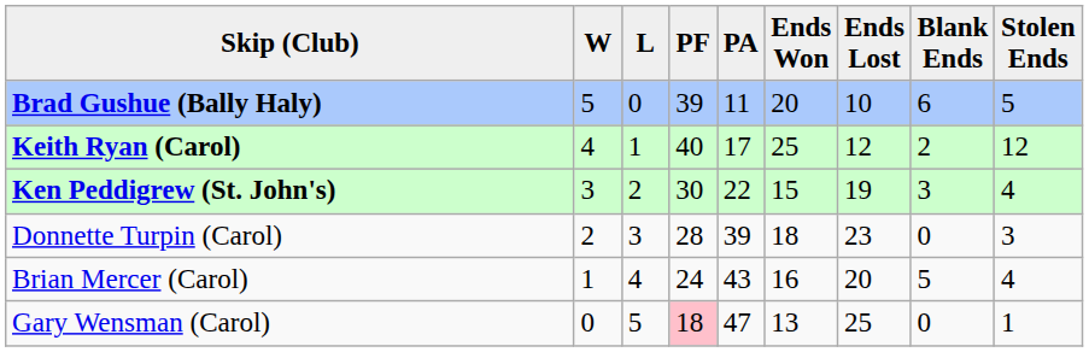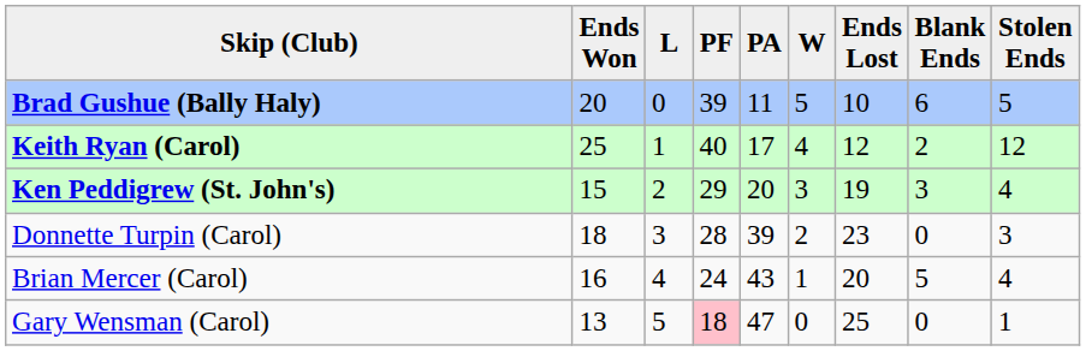 <table class="wikitable">
 <tr>
 <th style="background:#efefef; width:320px;">Skip (Club)</th>
-<th style="background:#efefef; width:20px;">W</th>
+<th style="background:#efefef; width:20px;">Ends <br> Won</th>
 <th style="background:#efefef; width:20px;">L</th>
 <th style="background:#efefef; width:20px;">PF</th>
 <th style="background:#efefef; width:20px;">PA</th>
-<th style="background:#efefef; width:20px;">Ends <br> Won</th>
+<th style="background:#efefef; width:20px;">W</th>
 <th style="background:#efefef; width:20px;">Ends <br> Lost</th>
 <th style="background:#efefef; width:20px;">Blank <br> Ends</th>
 <th style="background:#efefef; width:20px;">Stolen <br> Ends</th>
 </tr>
 <tr style="background:#aac9fc;">
 <td><strong><a href='#'>Brad Gushue</a> (Bally Haly)</strong></td>
-<td>5</td>
+<td>20</td>
 <td>0</td>
 <td>39</td>
 <td>11</td>
-<td>20</td>
+<td>5</td>
 <td>10</td>
 <td>6</td>
 <td>5</td>
 </tr>
 <tr style="background:#cfc;">
 <td><strong><a href='#'>Keith Ryan</a> (Carol)</strong></td>
-<td>4</td>
+<td>25</td>
 <td>1</td>
 <td>40</td>
 <td>17</td>
-<td>25</td>
+<td>4</td>
 <td>12</td>
 <td>2</td>
 <td>12</td>
 </tr>
 <tr style="background:#cfc;">
 <td><strong><a href='#'>Ken Peddigrew</a> (St. John's)</strong></td>
+<td>15</td>
+<td>2</td>
+<td>29</td>
+<td>20</td>
 <td>3</td>
-<td>2</td>
-<td>30</td>
-<td>22</td>
-<td>15</td>
 <td>19</td>
 <td>3</td>
 <td>4</td>
 </tr>
 <tr>
 <td><a href='#'>Donnette Turpin</a> (Carol)</td>
-<td>2</td>
+<td>18</td>
 <td>3</td>
 <td>28</td>
 <td>39</td>
-<td>18</td>
+<td>2</td>
 <td>23</td>
 <td>0</td>
 <td>3</td>
 </tr>
 <tr>
 <td><a href='#'>Brian Mercer</a> (Carol)</td>
-<td>1</td>
+<td>16</td>
 <td>4</td>
 <td>24</td>
 <td>43</td>
-<td>16</td>
+<td>1</td>
 <td>20</td>
 <td>5</td>
 <td>4</td>
 </tr>
 <tr>
 <td><a href='#'>Gary Wensman</a> (Carol)</td>
-<td>0</td>
+<td>13</td>
 <td>5</td>
 <td style="background: pink;">18</td>
 <td>47</td>
-<td>13</td>
+<td>0</td>
 <td>25</td>
 <td>0</td>
 <td>1</td>
 </tr>
 </table>
